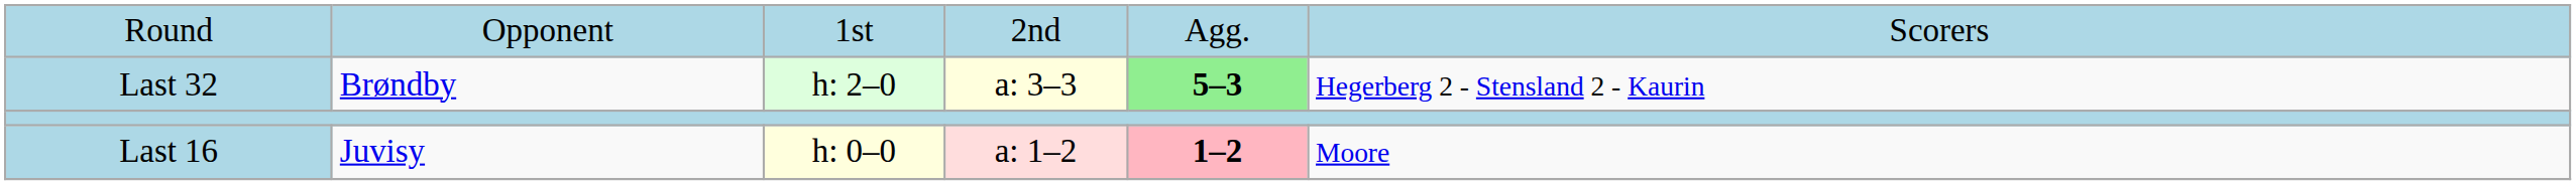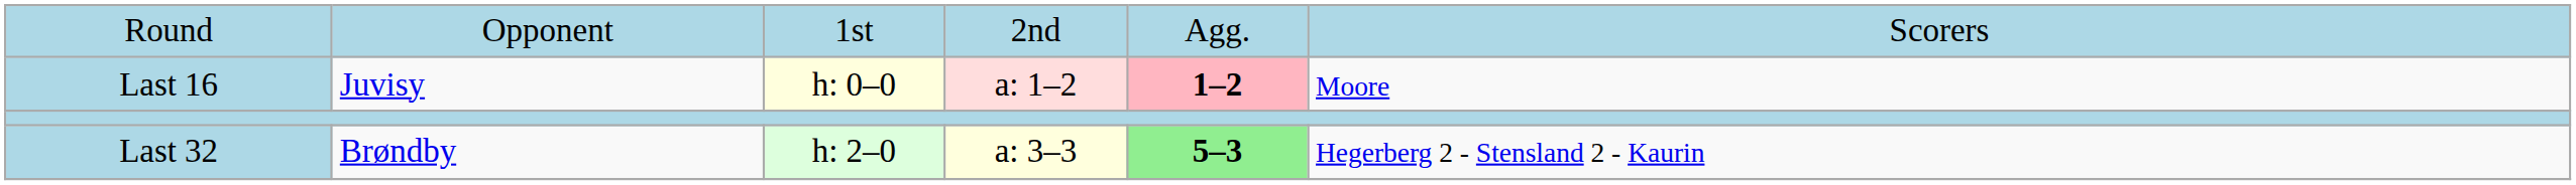 <table class="wikitable" style="text-align:center">
 <tr bgcolor=lightblue>
 <td width=150px>Round</td>
 <td width=200px>Opponent</td>
 <td width=80px>1st</td>
 <td width=80px>2nd</td>
 <td width=80px>Agg.</td>
 <td width=600px>Scorers</td>
 </tr>
 <tr>
+<td bgcolor=lightblue>Last 16</td>
+<td align=left> <a href='#'>Juvisy</a></td>
+<td bgcolor="#ffffdd">h: 0–0</td>
+<td bgcolor="#ffdddd">a: 1–2</td>
+<td bgcolor=lightpink><strong>1–2</strong></td>
+<td align=left><small><a href='#'>Moore</a></small></td>
+</tr>
+<tr bgcolor=lightblue>
+<td colspan=6></td>
+</tr>
+<tr>
 <td bgcolor=lightblue>Last 32</td>
 <td align=left> <a href='#'>Brøndby</a></td>
 <td bgcolor="#ddffdd">h: 2–0</td>
 <td bgcolor="#ffffdd">a: 3–3</td>
 <td bgcolor=lightgreen><strong>5–3</strong></td>
 <td align=left><small><a href='#'>Hegerberg</a> 2 - <a href='#'>Stensland</a> 2 - <a href='#'>Kaurin</a></small></td>
 </tr>
-<tr bgcolor=lightblue>
-<td colspan=6></td>
-</tr>
-<tr>
-<td bgcolor=lightblue>Last 16</td>
-<td align=left> <a href='#'>Juvisy</a></td>
-<td bgcolor="#ffffdd">h: 0–0</td>
-<td bgcolor="#ffdddd">a: 1–2</td>
-<td bgcolor=lightpink><strong>1–2</strong></td>
-<td align=left><small><a href='#'>Moore</a></small></td>
-</tr>
 <tr>
 </tr>
 </table>
